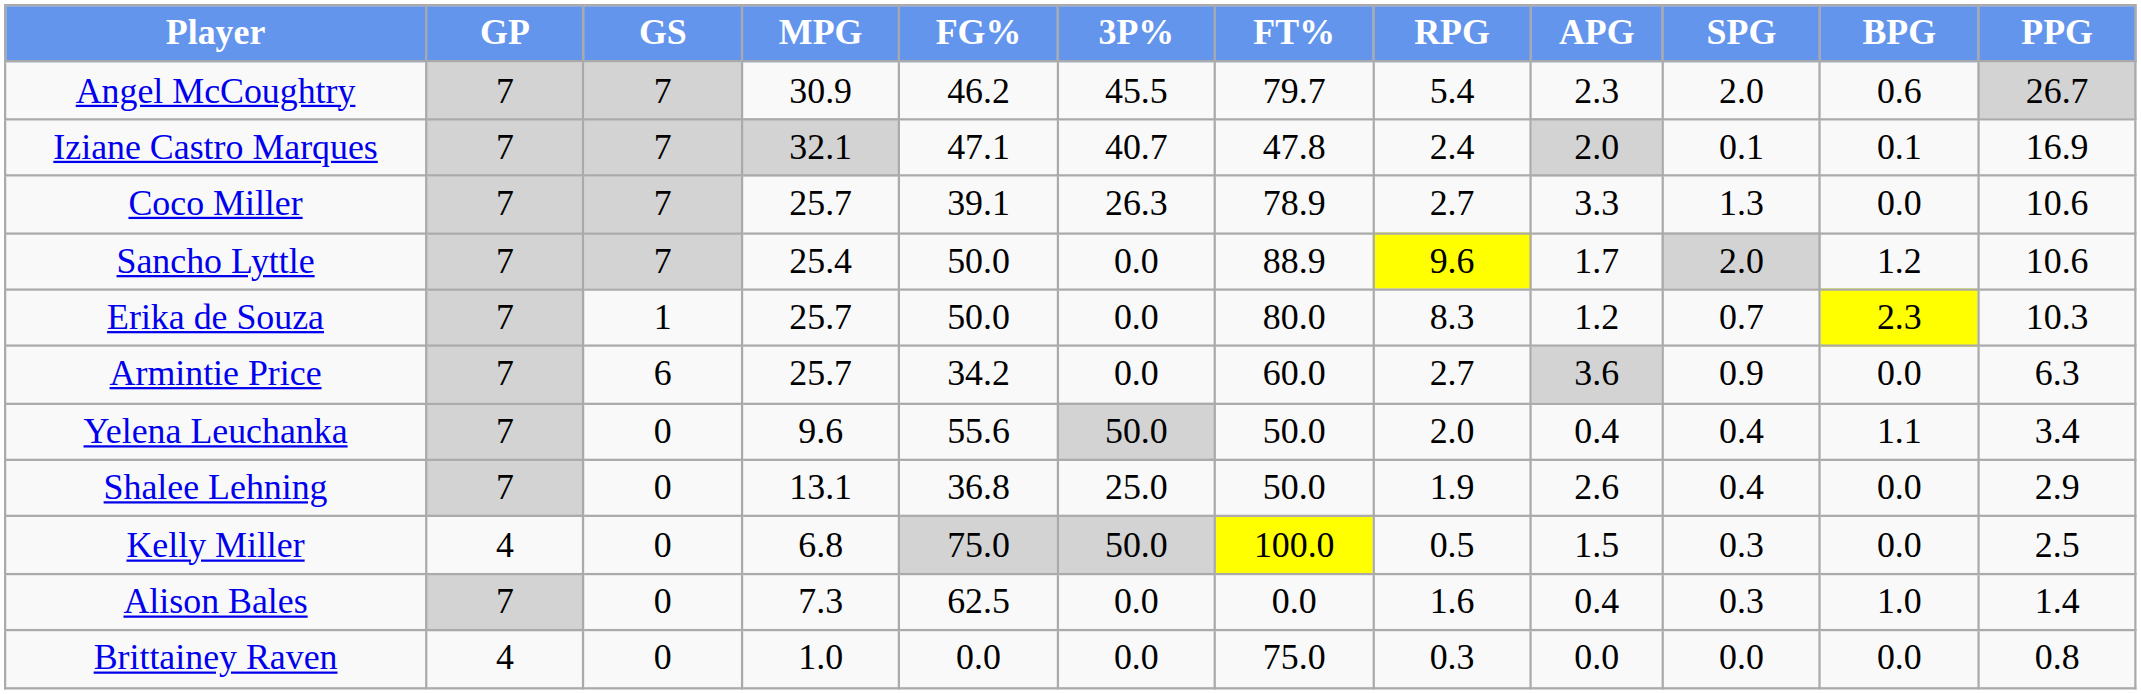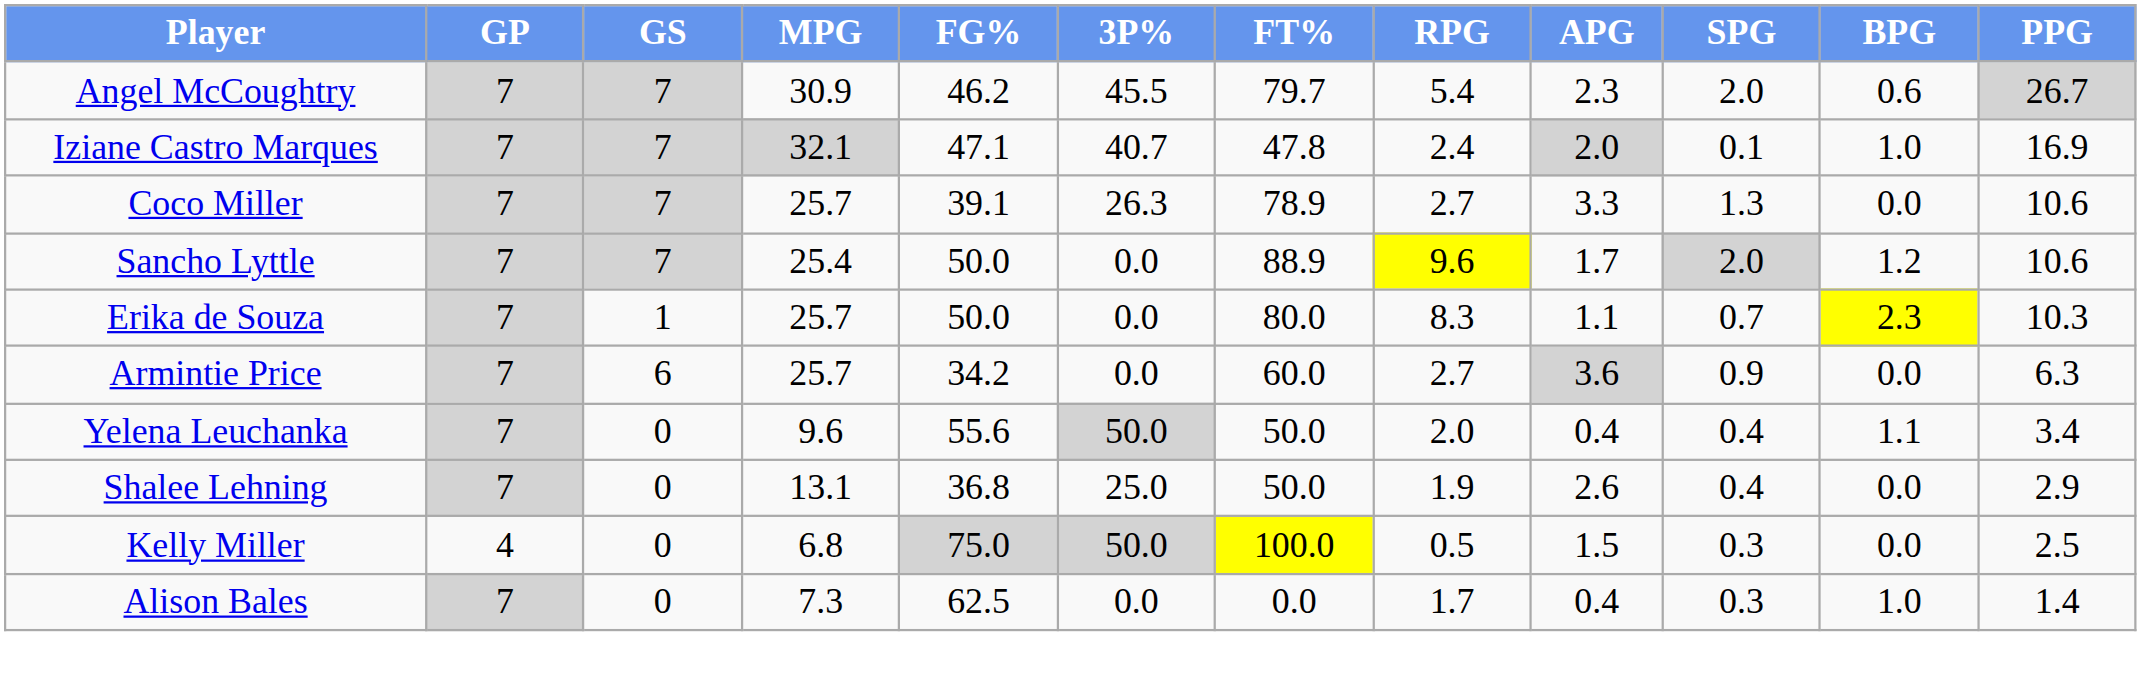 <table class="wikitable sortable" style="text-align:center;">
 <tr>
 <th style="background:#6495ED;color:white;" width="16%">Player</th>
 <th style="background:#6495ED;color:white;" width="6%">GP</th>
 <th style="background:#6495ED;color:white;" width="6%">GS</th>
 <th style="background:#6495ED;color:white;" width="6%">MPG</th>
 <th style="background:#6495ED;color:white;" width="6%">FG%</th>
 <th style="background:#6495ED;color:white;" width="6%">3P%</th>
 <th style="background:#6495ED;color:white;" width="6%">FT%</th>
 <th style="background:#6495ED;color:white;" width="6%">RPG</th>
 <th style="background:#6495ED;color:white;" width="5%">APG</th>
 <th style="background:#6495ED;color:white;" width="6%">SPG</th>
 <th style="background:#6495ED;color:white;" width="6%">BPG</th>
 <th style="background:#6495ED;color:white;" width="6%">PPG</th>
 </tr>
 <tr>
 <td><a href='#'>Angel McCoughtry</a></td>
 <td style="background:#D3D3D3;">7</td>
 <td style="background:#D3D3D3;">7</td>
 <td>30.9</td>
 <td>46.2</td>
 <td>45.5</td>
 <td>79.7</td>
 <td>5.4</td>
 <td>2.3</td>
 <td>2.0</td>
 <td>0.6</td>
 <td style="background:#D3D3D3;">26.7</td>
 </tr>
 <tr>
 <td><a href='#'>Iziane Castro Marques</a></td>
 <td style="background:#D3D3D3;">7</td>
 <td style="background:#D3D3D3;">7</td>
 <td style="background:#D3D3D3;">32.1</td>
 <td>47.1</td>
 <td>40.7</td>
 <td>47.8</td>
 <td>2.4</td>
 <td style="background:#D3D3D3;">2.0</td>
 <td>0.1</td>
-<td>0.1</td>
+<td>1.0</td>
 <td>16.9</td>
 </tr>
 <tr>
 <td><a href='#'>Coco Miller</a></td>
 <td style="background:#D3D3D3;">7</td>
 <td style="background:#D3D3D3;">7</td>
 <td>25.7</td>
 <td>39.1</td>
 <td>26.3</td>
 <td>78.9</td>
 <td>2.7</td>
 <td>3.3</td>
 <td>1.3</td>
 <td>0.0</td>
 <td>10.6</td>
 </tr>
 <tr>
 <td><a href='#'>Sancho Lyttle</a></td>
 <td style="background:#D3D3D3;">7</td>
 <td style="background:#D3D3D3;">7</td>
 <td>25.4</td>
 <td>50.0</td>
 <td>0.0</td>
 <td>88.9</td>
 <td style="background:yellow;">9.6</td>
 <td>1.7</td>
 <td style="background:#D3D3D3;">2.0</td>
 <td>1.2</td>
 <td>10.6</td>
 </tr>
 <tr>
 <td><a href='#'>Erika de Souza</a></td>
 <td style="background:#D3D3D3;">7</td>
 <td>1</td>
 <td>25.7</td>
 <td>50.0</td>
 <td>0.0</td>
 <td>80.0</td>
 <td>8.3</td>
-<td>1.2</td>
+<td>1.1</td>
 <td>0.7</td>
 <td style="background:yellow;">2.3</td>
 <td>10.3</td>
 </tr>
 <tr>
 <td><a href='#'>Armintie Price</a></td>
 <td style="background:#D3D3D3;">7</td>
 <td>6</td>
 <td>25.7</td>
 <td>34.2</td>
 <td>0.0</td>
 <td>60.0</td>
 <td>2.7</td>
 <td style="background:#D3D3D3;">3.6</td>
 <td>0.9</td>
 <td>0.0</td>
 <td>6.3</td>
 </tr>
 <tr>
 <td><a href='#'>Yelena Leuchanka</a></td>
 <td style="background:#D3D3D3;">7</td>
 <td>0</td>
 <td>9.6</td>
 <td>55.6</td>
 <td style="background:#D3D3D3;">50.0</td>
 <td>50.0</td>
 <td>2.0</td>
 <td>0.4</td>
 <td>0.4</td>
 <td>1.1</td>
 <td>3.4</td>
 </tr>
 <tr>
 <td><a href='#'>Shalee Lehning</a></td>
 <td style="background:#D3D3D3;">7</td>
 <td>0</td>
 <td>13.1</td>
 <td>36.8</td>
 <td>25.0</td>
 <td>50.0</td>
 <td>1.9</td>
 <td>2.6</td>
 <td>0.4</td>
 <td>0.0</td>
 <td>2.9</td>
 </tr>
 <tr>
 <td><a href='#'>Kelly Miller</a></td>
 <td>4</td>
 <td>0</td>
 <td>6.8</td>
 <td style="background:#D3D3D3;">75.0</td>
 <td style="background:#D3D3D3;">50.0</td>
 <td style="background:yellow;">100.0</td>
 <td>0.5</td>
 <td>1.5</td>
 <td>0.3</td>
 <td>0.0</td>
 <td>2.5</td>
 </tr>
 <tr>
 <td><a href='#'>Alison Bales</a></td>
 <td style="background:#D3D3D3;">7</td>
 <td>0</td>
 <td>7.3</td>
 <td>62.5</td>
 <td>0.0</td>
 <td>0.0</td>
-<td>1.6</td>
+<td>1.7</td>
 <td>0.4</td>
 <td>0.3</td>
 <td>1.0</td>
 <td>1.4</td>
 </tr>
-<tr>
-<td><a href='#'>Brittainey Raven</a></td>
-<td>4</td>
-<td>0</td>
-<td>1.0</td>
-<td>0.0</td>
-<td>0.0</td>
-<td>75.0</td>
-<td>0.3</td>
-<td>0.0</td>
-<td>0.0</td>
-<td>0.0</td>
-<td>0.8</td>
-</tr>
 </table>
